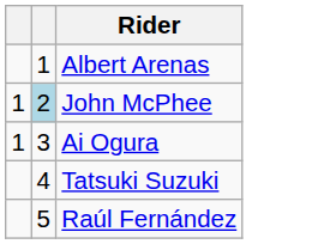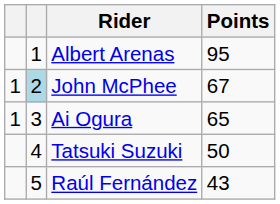 <table class="wikitable" style="font-size: 95%;">
 <tr>
 <th></th>
 <th></th>
 <th>Rider</th>
+<th>Points</th>
 </tr>
 <tr>
 <td></td>
 <td align=center>1</td>
 <td> <a href='#'>Albert Arenas</a></td>
+<td align=left>95</td>
 </tr>
 <tr>
 <td> 1</td>
 <td align=center style="background: lightblue;">2</td>
 <td> <a href='#'>John McPhee</a></td>
+<td align=left>67</td>
 </tr>
 <tr>
 <td> 1</td>
 <td align=center>3</td>
 <td> <a href='#'>Ai Ogura</a></td>
+<td align=left>65</td>
 </tr>
 <tr>
 <td></td>
 <td align=center>4</td>
 <td> <a href='#'>Tatsuki Suzuki</a></td>
+<td align=left>50</td>
 </tr>
 <tr>
 <td></td>
 <td align=center>5</td>
 <td> <a href='#'>Raúl Fernández</a></td>
+<td align=left>43</td>
 </tr>
 </table>
